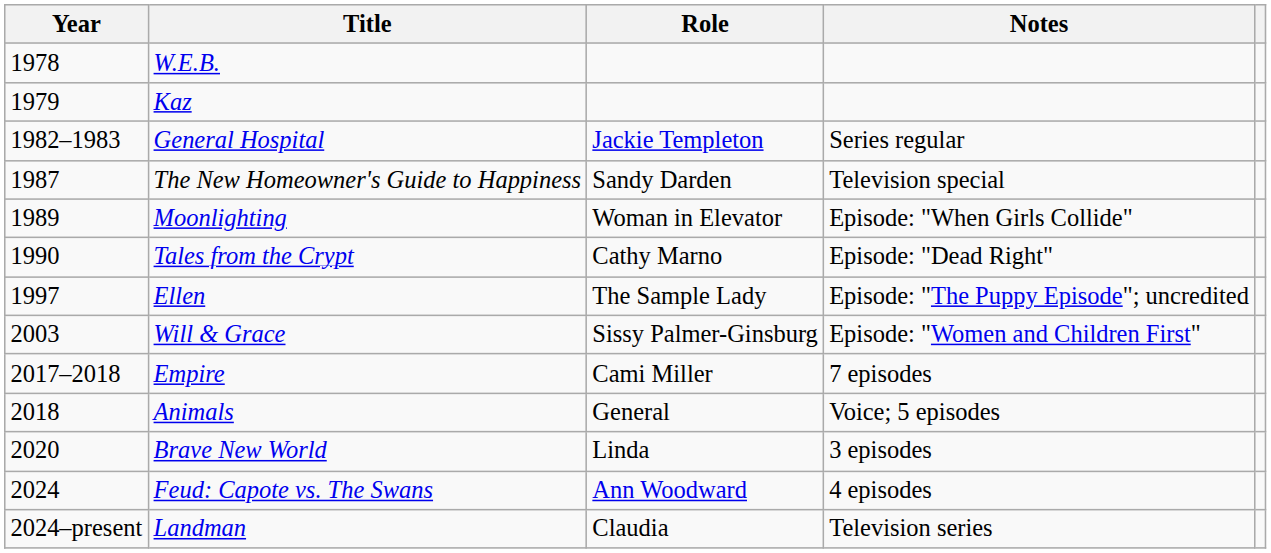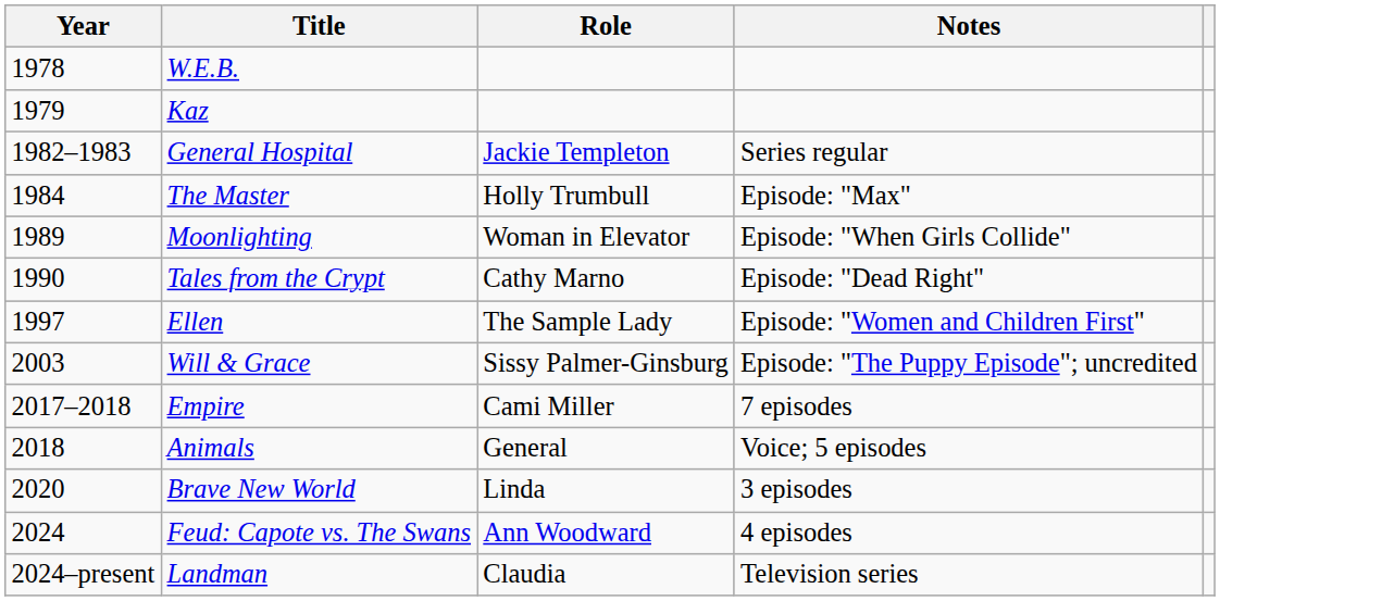 <table class="wikitable sortable">
 <tr>
 <th>Year</th>
 <th>Title</th>
 <th>Role</th>
 <th class=unsortable>Notes</th>
 <th class=unsortable></th>
 </tr>
 <tr>
 <td>1978</td>
 <td><em><a href='#'>W.E.B.</a></em></td>
 <td></td>
 <td></td>
 <td style="text-align: center;"></td>
 </tr>
 <tr>
 <td>1979</td>
 <td><em><a href='#'>Kaz</a></em></td>
 <td></td>
 <td></td>
 <td style="text-align: center;"></td>
 </tr>
 <tr>
 <td>1982–1983</td>
 <td><em><a href='#'>General Hospital</a></em></td>
 <td><a href='#'>Jackie Templeton</a></td>
 <td>Series regular</td>
 <td style="text-align: center;"></td>
 </tr>
 <tr>
-<td>1987</td>
-<td><em>The New Homeowner's Guide to Happiness</em></td>
-<td>Sandy Darden</td>
-<td>Television special</td>
+<td>1984</td>
+<td><em><a href='#'>The Master</a></em></td>
+<td>Holly Trumbull</td>
+<td>Episode: "Max"</td>
 <td style="text-align: center;"></td>
 </tr>
 <tr>
 <td>1989</td>
 <td><em><a href='#'>Moonlighting</a></em></td>
 <td>Woman in Elevator</td>
 <td>Episode: "When Girls Collide"</td>
 <td style="text-align: center;"></td>
 </tr>
 <tr>
 <td>1990</td>
 <td><em><a href='#'>Tales from the Crypt</a></em></td>
 <td>Cathy Marno</td>
 <td>Episode: "Dead Right"</td>
 <td style="text-align: center;"></td>
 </tr>
 <tr>
 <td>1997</td>
 <td><em><a href='#'>Ellen</a></em></td>
 <td>The Sample Lady</td>
-<td>Episode: "<a href='#'>The Puppy Episode</a>"; uncredited</td>
+<td>Episode: "<a href='#'>Women and Children First</a>"</td>
 <td style="text-align: center;"></td>
 </tr>
 <tr>
 <td>2003</td>
 <td><em><a href='#'>Will & Grace</a></em></td>
 <td>Sissy Palmer-Ginsburg</td>
-<td>Episode: "<a href='#'>Women and Children First</a>"</td>
+<td>Episode: "<a href='#'>The Puppy Episode</a>"; uncredited</td>
 <td style="text-align: center;"></td>
 </tr>
 <tr>
 <td>2017–2018</td>
 <td><em><a href='#'>Empire</a></em></td>
 <td>Cami Miller</td>
 <td>7 episodes</td>
 <td style="text-align: center;"></td>
 </tr>
 <tr>
 <td>2018</td>
 <td><em><a href='#'>Animals</a></em></td>
 <td>General</td>
 <td>Voice; 5 episodes</td>
 <td style="text-align: center;"></td>
 </tr>
 <tr>
 <td>2020</td>
 <td><em><a href='#'>Brave New World</a></em></td>
 <td>Linda</td>
 <td>3 episodes</td>
 <td style="text-align: center;"></td>
 </tr>
 <tr>
 <td>2024</td>
 <td><em><a href='#'>Feud: Capote vs. The Swans</a></em></td>
 <td><a href='#'>Ann Woodward</a></td>
 <td>4 episodes</td>
 <td style="text-align: center;"></td>
 </tr>
 <tr>
 <td>2024–present</td>
 <td><em><a href='#'>Landman</a></em></td>
 <td>Claudia</td>
 <td>Television series</td>
 <td style="text-align: center;"></td>
 </tr>
 </table>
